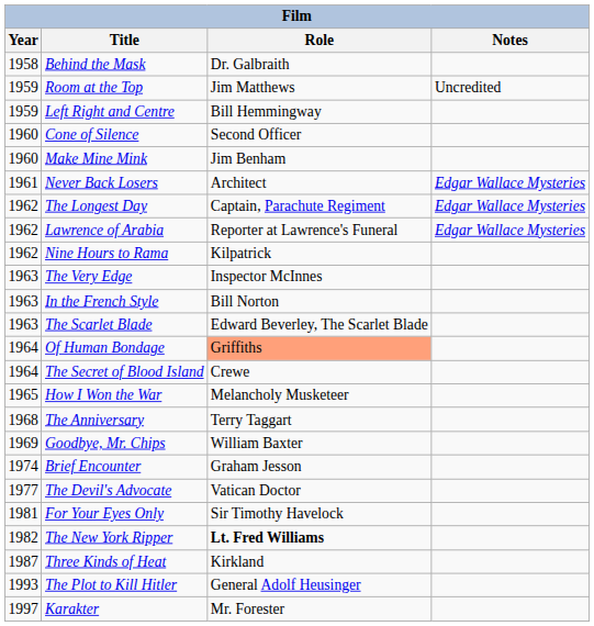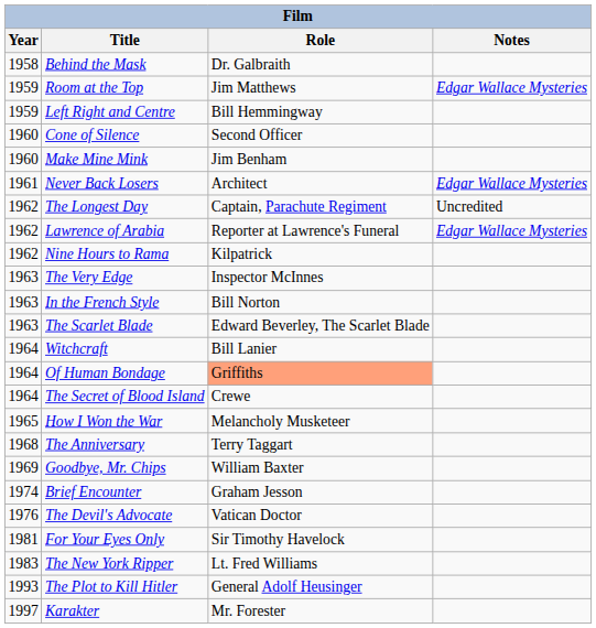 <table class="wikitable">
 <tr>
 <th colspan="4" style="background: LightSteelBlue;">Film</th>
 </tr>
 <tr>
 <th>Year</th>
 <th>Title</th>
 <th>Role</th>
 <th>Notes</th>
 </tr>
 <tr>
 <td>1958</td>
 <td><em><a href='#'>Behind the Mask</a></em></td>
 <td>Dr. Galbraith</td>
 <td></td>
 </tr>
 <tr>
 <td>1959</td>
 <td><em><a href='#'>Room at the Top</a></em></td>
 <td>Jim Matthews</td>
-<td>Uncredited</td>
+<td><em><a href='#'>Edgar Wallace Mysteries</a></em></td>
 </tr>
 <tr>
 <td>1959</td>
 <td><em><a href='#'>Left Right and Centre</a></em></td>
 <td>Bill Hemmingway</td>
 <td></td>
 </tr>
 <tr>
 <td>1960</td>
 <td><em><a href='#'>Cone of Silence</a></em></td>
 <td>Second Officer</td>
 <td></td>
 </tr>
 <tr>
 <td>1960</td>
 <td><em><a href='#'>Make Mine Mink</a></em></td>
 <td>Jim Benham</td>
 <td></td>
 </tr>
 <tr>
 <td>1961</td>
 <td><em><a href='#'>Never Back Losers</a></em></td>
 <td>Architect</td>
 <td><em><a href='#'>Edgar Wallace Mysteries</a></em></td>
 </tr>
 <tr>
 <td>1962</td>
 <td><em><a href='#'>The Longest Day</a></em></td>
 <td>Captain, <a href='#'>Parachute Regiment</a></td>
-<td><em><a href='#'>Edgar Wallace Mysteries</a></em></td>
+<td>Uncredited</td>
 </tr>
 <tr>
 <td>1962</td>
 <td><em><a href='#'>Lawrence of Arabia</a></em></td>
 <td>Reporter at Lawrence's Funeral</td>
 <td><em><a href='#'>Edgar Wallace Mysteries</a></em></td>
 </tr>
 <tr>
 <td>1962</td>
 <td><em><a href='#'>Nine Hours to Rama</a></em></td>
 <td>Kilpatrick</td>
 <td></td>
 </tr>
 <tr>
 <td>1963</td>
 <td><em><a href='#'>The Very Edge</a></em></td>
 <td>Inspector McInnes</td>
 <td></td>
 </tr>
 <tr>
 <td>1963</td>
 <td><em><a href='#'>In the French Style</a></em></td>
 <td>Bill Norton</td>
 <td></td>
 </tr>
 <tr>
 <td>1963</td>
 <td><em><a href='#'>The Scarlet Blade</a></em></td>
 <td>Edward Beverley, The Scarlet Blade</td>
+<td></td>
+</tr>
+<tr>
+<td>1964</td>
+<td><em><a href='#'>Witchcraft</a></em></td>
+<td>Bill Lanier</td>
 <td></td>
 </tr>
 <tr>
 <td>1964</td>
 <td><em><a href='#'>Of Human Bondage</a></em></td>
 <td style="background: lightsalmon;">Griffiths</td>
 <td></td>
 </tr>
 <tr>
 <td>1964</td>
 <td><em><a href='#'>The Secret of Blood Island</a></em></td>
 <td>Crewe</td>
 <td></td>
 </tr>
 <tr>
 <td>1965</td>
 <td><em><a href='#'>How I Won the War</a></em></td>
 <td>Melancholy Musketeer</td>
 <td></td>
 </tr>
 <tr>
 <td>1968</td>
 <td><em><a href='#'>The Anniversary</a></em></td>
 <td>Terry Taggart</td>
 <td></td>
 </tr>
 <tr>
 <td>1969</td>
 <td><em><a href='#'>Goodbye, Mr. Chips</a></em></td>
 <td>William Baxter</td>
 <td></td>
 </tr>
 <tr>
 <td>1974</td>
 <td><em><a href='#'>Brief Encounter</a></em></td>
 <td>Graham Jesson</td>
 <td></td>
 </tr>
 <tr>
-<td>1977</td>
+<td>1976</td>
 <td><em><a href='#'>The Devil's Advocate</a></em></td>
 <td>Vatican Doctor</td>
 <td></td>
 </tr>
 <tr>
 <td>1981</td>
 <td><em><a href='#'>For Your Eyes Only</a></em></td>
 <td>Sir Timothy Havelock</td>
 <td></td>
 </tr>
 <tr>
-<td>1982</td>
+<td>1983</td>
 <td><em><a href='#'>The New York Ripper</a></em></td>
-<td><strong>Lt. Fred Williams</strong></td>
-<td></td>
-</tr>
-<tr>
-<td>1987</td>
-<td><em><a href='#'>Three Kinds of Heat</a></em></td>
-<td>Kirkland</td>
+<td>Lt. Fred Williams</td>
 <td></td>
 </tr>
 <tr>
 <td>1993</td>
 <td><em><a href='#'>The Plot to Kill Hitler</a></em></td>
 <td>General <a href='#'>Adolf Heusinger</a></td>
 <td></td>
 </tr>
 <tr>
 <td>1997</td>
 <td><em><a href='#'>Karakter</a></em></td>
 <td>Mr. Forester</td>
 <td></td>
 </tr>
 </table>
